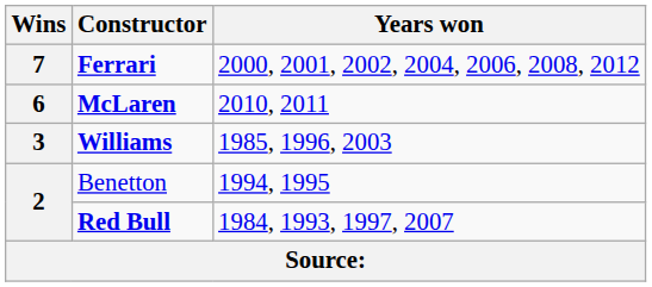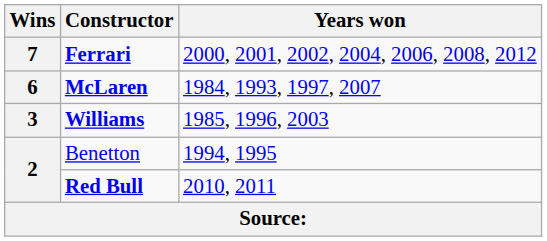 <table class="wikitable">
 <tr>
 <th>Wins</th>
 <th>Constructor</th>
 <th>Years won</th>
 </tr>
 <tr>
 <th>7</th>
 <td><strong> <a href='#'>Ferrari</a></strong></td>
 <td><a href='#'>2000</a>, <a href='#'>2001</a>, <a href='#'>2002</a>, <a href='#'>2004</a>, <a href='#'>2006</a>, <a href='#'>2008</a>, <a href='#'>2012</a></td>
 </tr>
 <tr>
 <th>6</th>
 <td><strong> <a href='#'>McLaren</a></strong></td>
-<td><a href='#'>2010</a>, <a href='#'>2011</a></td>
+<td><a href='#'>1984</a>, <a href='#'>1993</a>, <a href='#'>1997</a>, <a href='#'>2007</a></td>
 </tr>
 <tr>
 <th>3</th>
 <td><strong> <a href='#'>Williams</a></strong></td>
 <td><a href='#'>1985</a>, <a href='#'>1996</a>, <a href='#'>2003</a></td>
 </tr>
 <tr>
 <th rowspan="2">2</th>
 <td> <a href='#'>Benetton</a></td>
 <td><a href='#'>1994</a>, <a href='#'>1995</a></td>
 </tr>
 <tr>
 <td><strong> <a href='#'>Red Bull</a></strong></td>
-<td><a href='#'>1984</a>, <a href='#'>1993</a>, <a href='#'>1997</a>, <a href='#'>2007</a></td>
+<td><a href='#'>2010</a>, <a href='#'>2011</a></td>
 </tr>
 <tr>
 <th colspan="3">Source:</th>
 </tr>
 </table>
